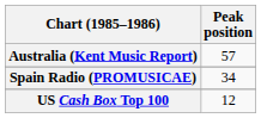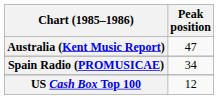 <table class="wikitable sortable plainrowheaders" style="text-align:center">
 <tr>
 <th scope="col">Chart (1985–1986)</th>
 <th scope="col">Peak<br>position</th>
 </tr>
 <tr>
 <th scope="row">Australia (<a href='#'>Kent Music Report</a>)</th>
-<td>57</td>
+<td>47</td>
 </tr>
 <tr>
 </tr>
 <tr>
 </tr>
 <tr>
 </tr>
 <tr>
 </tr>
 <tr>
 </tr>
 <tr>
 </tr>
 <tr>
 </tr>
 <tr>
 <th scope="row">Spain Radio (<a href='#'>PROMUSICAE</a>)</th>
 <td>34</td>
 </tr>
 <tr>
 </tr>
 <tr>
 </tr>
 <tr>
 </tr>
 <tr>
 </tr>
 <tr>
 </tr>
 <tr>
 <th scope="row">US <a href='#'><em>Cash Box</em> Top 100</a></th>
 <td>12</td>
 </tr>
 </table>
